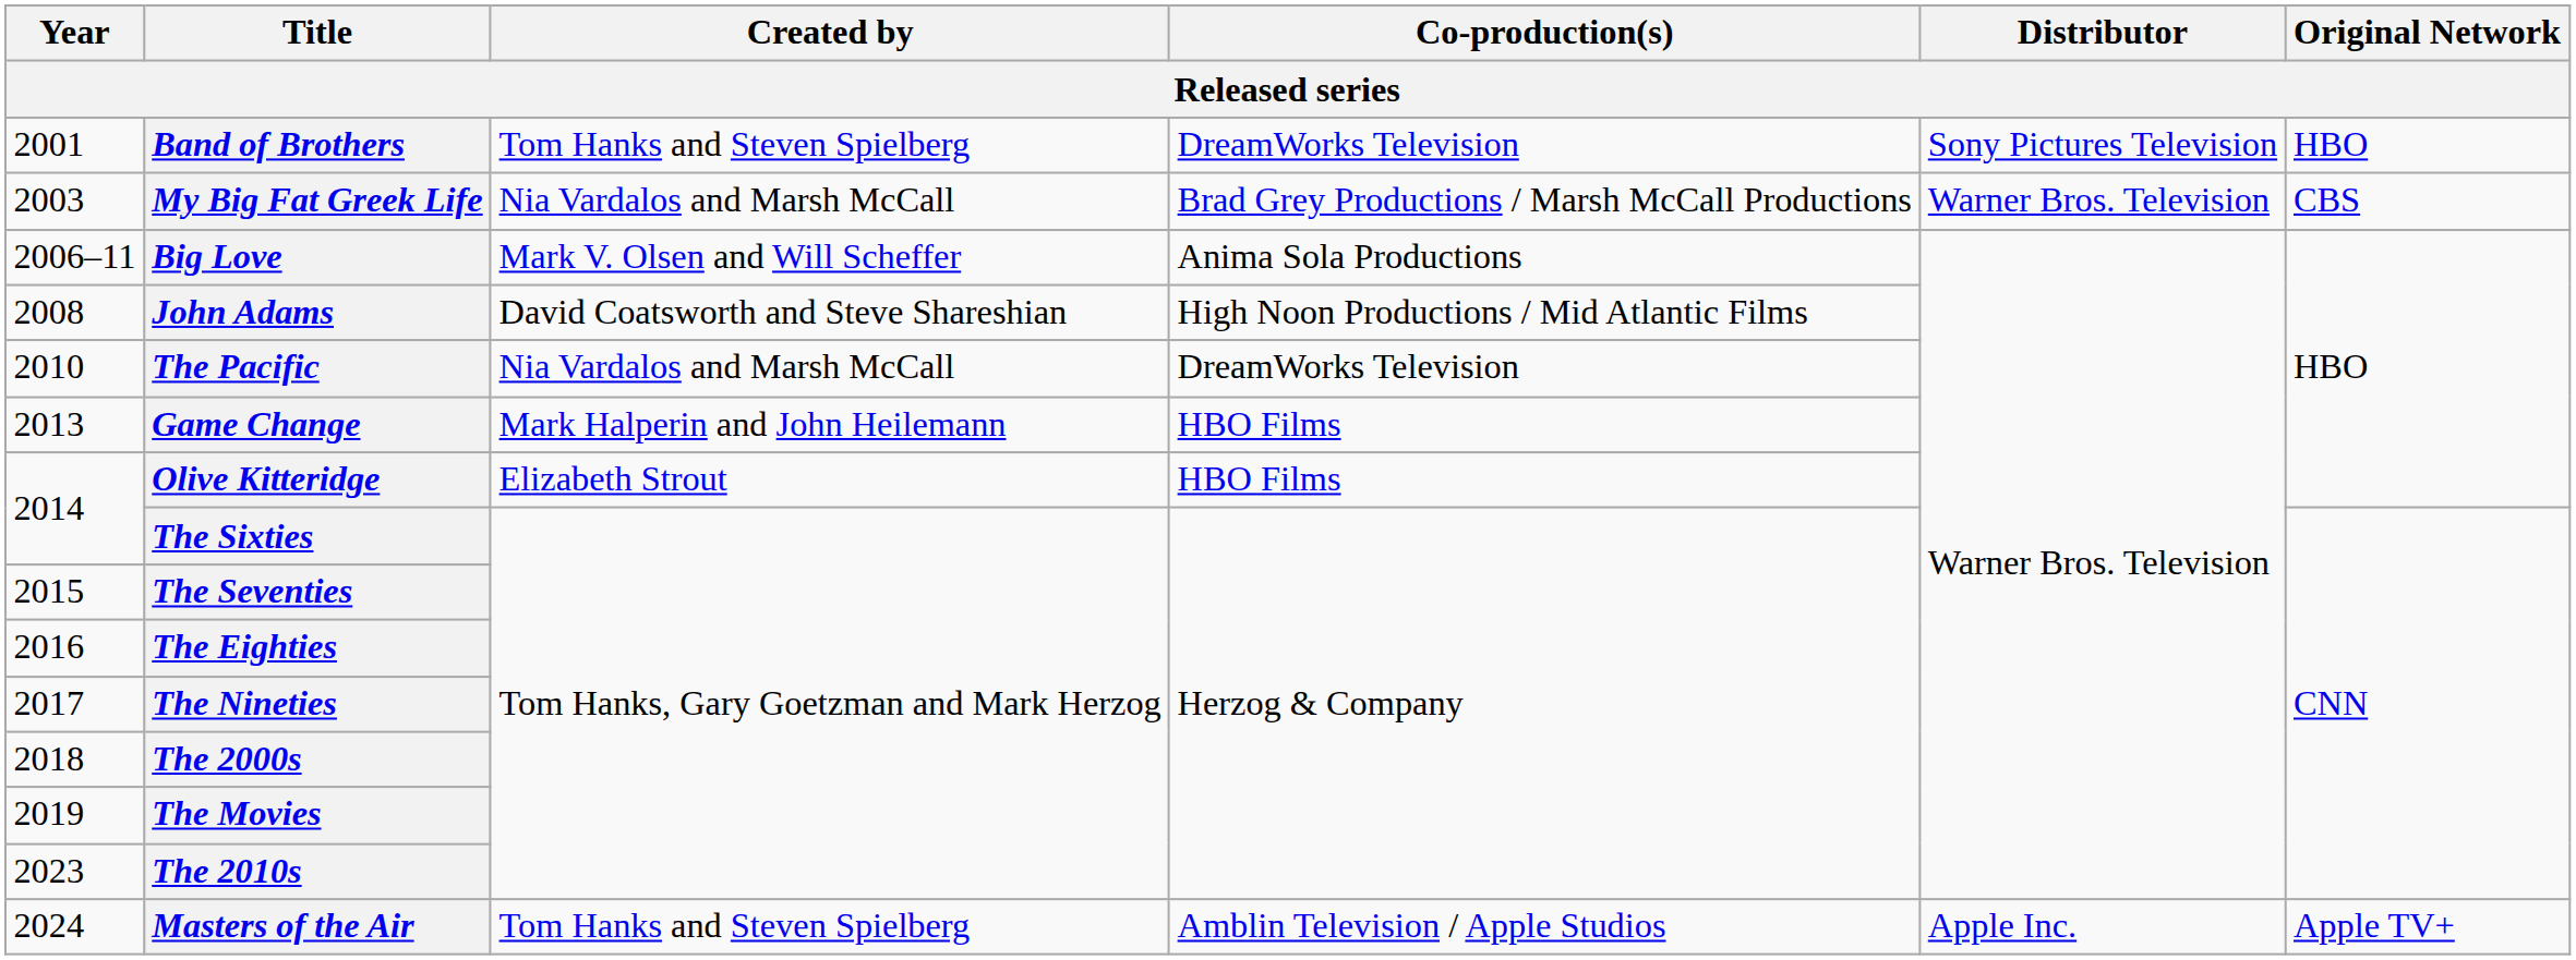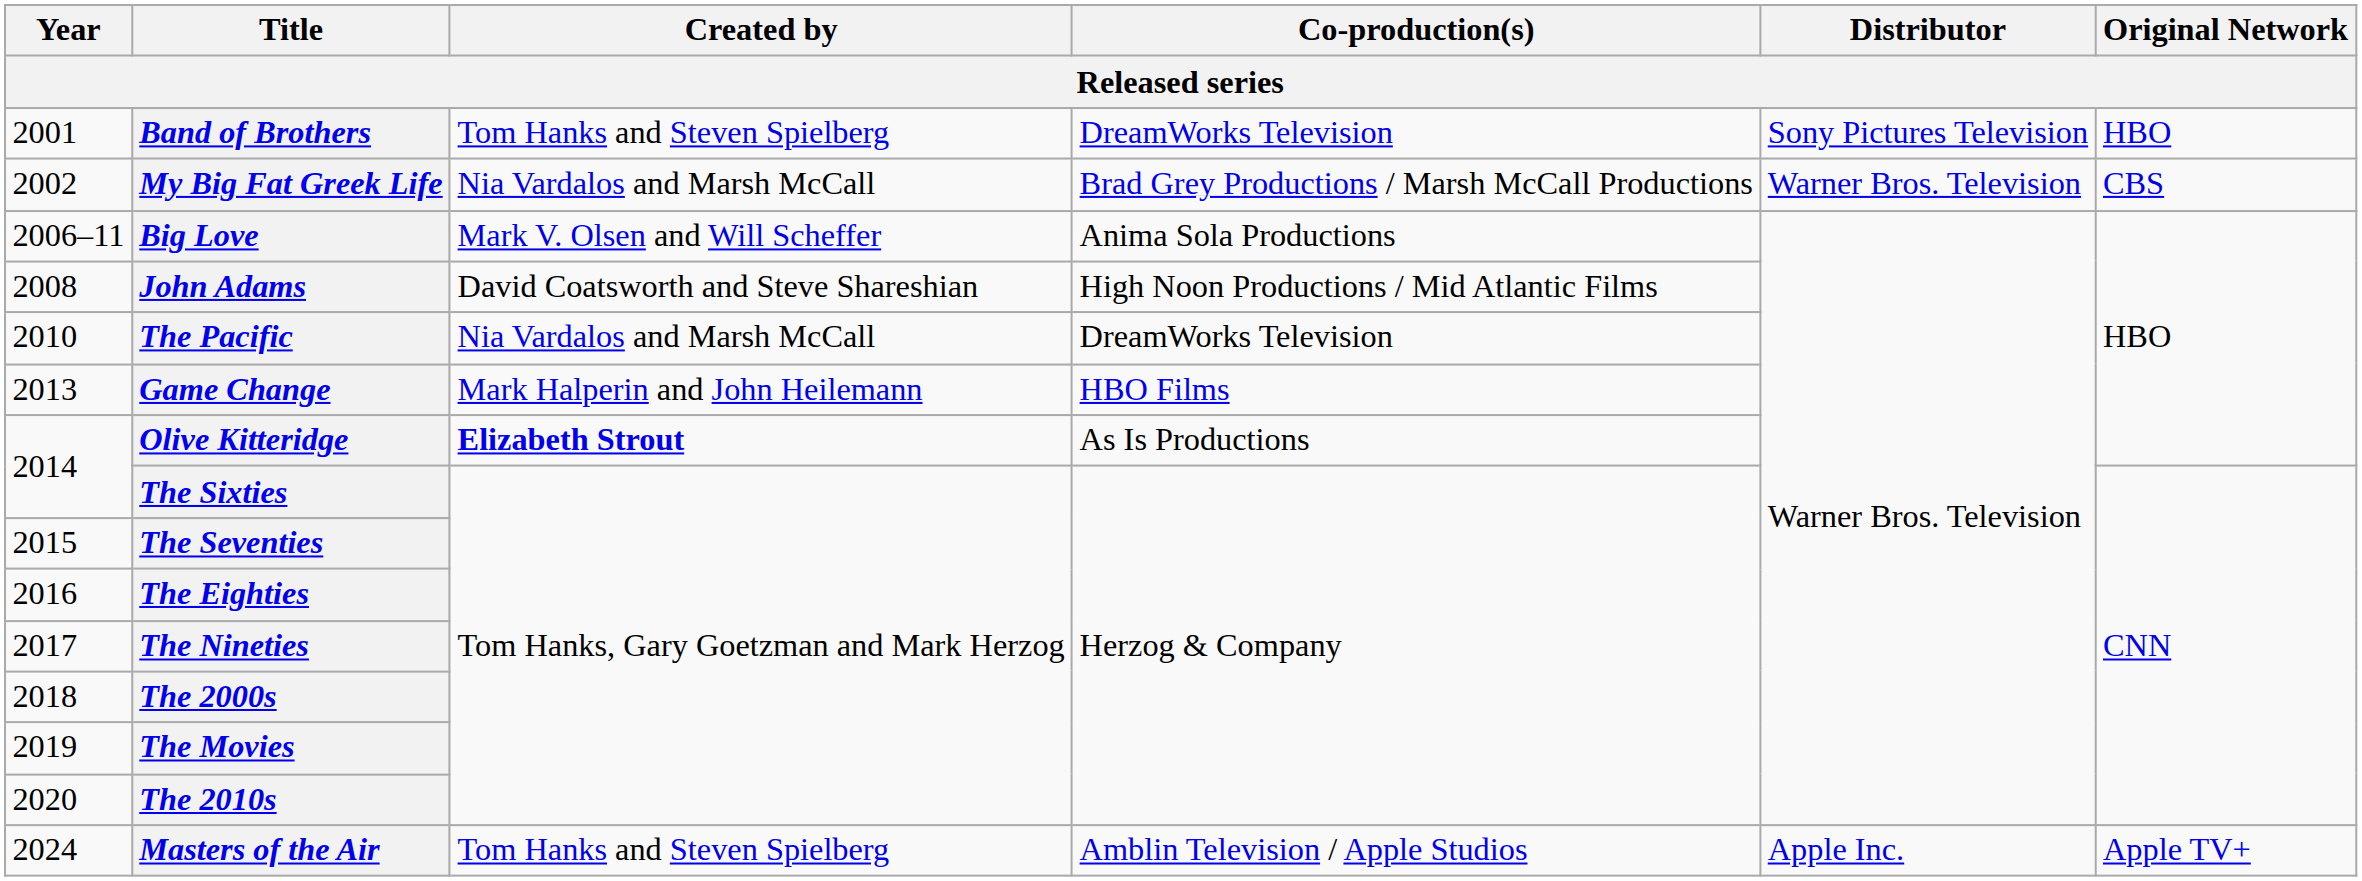 <table class="wikitable sortable">
 <tr>
 <th>Year</th>
 <th>Title</th>
 <th>Created by</th>
 <th>Co-production(s)</th>
 <th>Distributor</th>
 <th>Original Network</th>
 </tr>
 <tr>
 <th colspan="6" style="text-align:center;">Released series</th>
 </tr>
 <tr>
 <td style="text-align:left">2001</td>
 <th scope="row" style="text-align:left"><em><a href='#'>Band of Brothers</a></em></th>
 <td><a href='#'>Tom Hanks</a> and <a href='#'>Steven Spielberg</a></td>
 <td><a href='#'>DreamWorks Television</a></td>
 <td><a href='#'>Sony Pictures Television</a></td>
 <td><a href='#'>HBO</a></td>
 </tr>
 <tr>
-<td style="text-align:left">2003</td>
+<td style="text-align:left">2002</td>
 <th scope="row" style="text-align:left"><em><a href='#'>My Big Fat Greek Life</a></em></th>
 <td><a href='#'>Nia Vardalos</a> and Marsh McCall</td>
 <td><a href='#'>Brad Grey Productions</a> / Marsh McCall Productions</td>
 <td><a href='#'>Warner Bros. Television</a></td>
 <td><a href='#'>CBS</a></td>
 </tr>
 <tr>
 <td style="text-align:left">2006–11</td>
 <th scope="row" style="text-align:left"><em><a href='#'>Big Love</a></em></th>
 <td><a href='#'>Mark V. Olsen</a> and <a href='#'>Will Scheffer</a></td>
 <td>Anima Sola Productions</td>
 <td rowspan="12">Warner Bros. Television</td>
 <td rowspan="5">HBO</td>
 </tr>
 <tr>
 <td style="text-align:left">2008</td>
 <th scope="row" style="text-align:left"><em><a href='#'>John Adams</a></em></th>
 <td>David Coatsworth and Steve Shareshian</td>
 <td>High Noon Productions / Mid Atlantic Films</td>
 </tr>
 <tr>
 <td style="text-align:left">2010</td>
 <th scope="row" style="text-align:left"><em><a href='#'>The Pacific</a></em></th>
 <td><a href='#'>Nia Vardalos</a> and Marsh McCall</td>
 <td>DreamWorks Television</td>
 </tr>
 <tr>
 <td style="text-align:left">2013</td>
 <th scope="row" style="text-align:left"><em><a href='#'>Game Change</a></em></th>
 <td><a href='#'>Mark Halperin</a> and <a href='#'>John Heilemann</a></td>
 <td><a href='#'>HBO Films</a></td>
 </tr>
 <tr>
 <td rowspan="2" style="text-align:left">2014</td>
 <th scope="row" style="text-align:left"><em><a href='#'>Olive Kitteridge</a></em></th>
-<td><a href='#'>Elizabeth Strout</a></td>
-<td><a href='#'>HBO Films</a></td>
+<td><strong><a href='#'>Elizabeth Strout</a></strong></td>
+<td>As Is Productions</td>
 </tr>
 <tr>
 <th scope="row" style="text-align:left"><em><a href='#'>The Sixties</a></em></th>
 <td rowspan="7">Tom Hanks, Gary Goetzman and Mark Herzog</td>
 <td rowspan="7">Herzog & Company</td>
 <td rowspan="7"><a href='#'>CNN</a></td>
 </tr>
 <tr>
 <td style="text-align:left">2015</td>
 <th scope="row" style="text-align:left"><em><a href='#'>The Seventies</a></em></th>
 </tr>
 <tr>
 <td style="text-align:left">2016</td>
 <th scope="row" style="text-align:left"><em><a href='#'>The Eighties</a></em></th>
 </tr>
 <tr>
 <td style="text-align:left">2017</td>
 <th scope="row" style="text-align:left"><em><a href='#'>The Nineties</a></em></th>
 </tr>
 <tr>
 <td style="text-align:left">2018</td>
 <th scope="row" style="text-align:left"><em><a href='#'>The 2000s</a></em></th>
 </tr>
 <tr>
 <td style="text-align:left">2019</td>
 <th scope="row" style="text-align:left"><em><a href='#'>The Movies</a></em></th>
 </tr>
 <tr>
-<td style="text-align:left">2023</td>
+<td style="text-align:left">2020</td>
 <th scope="row" style="text-align:left"><em><a href='#'>The 2010s</a></em></th>
 </tr>
 <tr>
 <td style="text-align:left">2024</td>
 <th scope="row" style="text-align:left"><em><a href='#'>Masters of the Air</a></em></th>
 <td><a href='#'>Tom Hanks</a> and <a href='#'>Steven Spielberg</a></td>
 <td><a href='#'>Amblin Television</a> / <a href='#'>Apple Studios</a></td>
 <td><a href='#'>Apple Inc.</a></td>
 <td><a href='#'>Apple TV+</a></td>
 </tr>
 </table>
